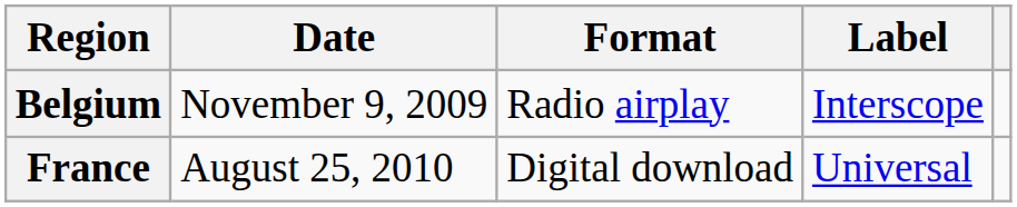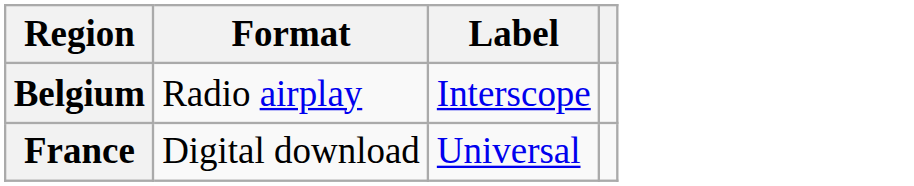 <table class="wikitable plainrowheaders">
 <tr>
 <th scope="col">Region</th>
-<th scope="col">Date</th>
 <th scope="col">Format</th>
 <th scope="col">Label</th>
 <th scope="col"></th>
 </tr>
 <tr>
 <th scope="row">Belgium</th>
-<td>November 9, 2009</td>
 <td>Radio <a href='#'>airplay</a></td>
 <td><a href='#'>Interscope</a></td>
 <td style="text-align:center;"></td>
 </tr>
 <tr>
 <th scope="row">France</th>
-<td>August 25, 2010</td>
 <td>Digital download</td>
 <td><a href='#'>Universal</a></td>
 <td style="text-align:center;"></td>
 </tr>
 </table>
